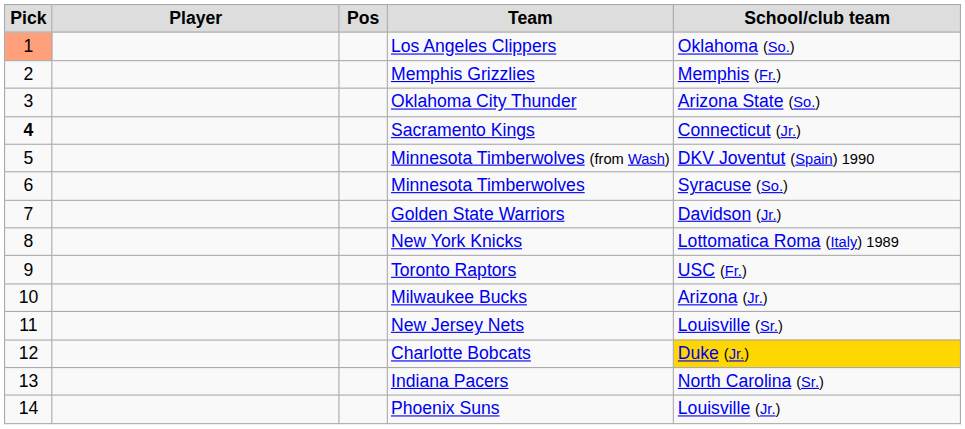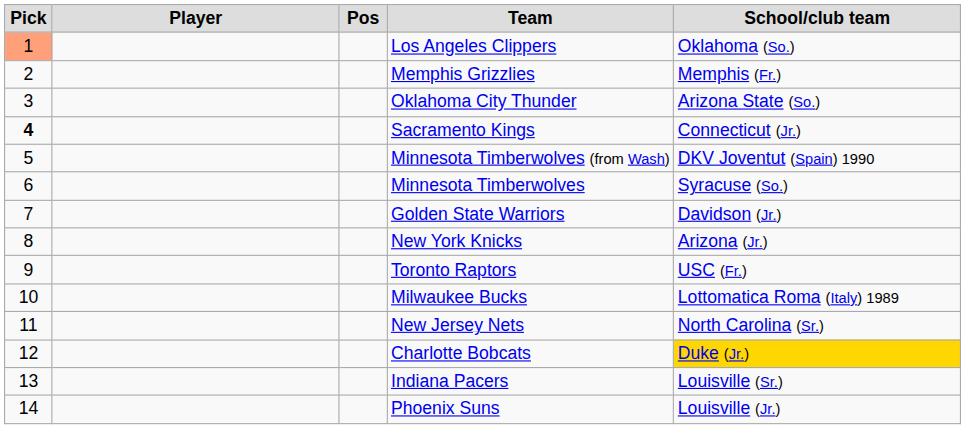 <table class="wikitable sortable sortable">
 <tr>
 <th style="background:#dddddd;" width="5%">Pick</th>
 <th style="background:#dddddd;" width="30%">Player</th>
 <th style="background:#dddddd;" width="5%">Pos</th>
 <th style="background:#dddddd;" width="30%">Team</th>
 <th style="background:#dddddd;" width="30%">School/club team</th>
 </tr>
 <tr>
 <td align=center style="background: lightsalmon;">1</td>
 <td> </td>
 <td></td>
 <td><a href='#'>Los Angeles Clippers</a></td>
 <td><a href='#'>Oklahoma</a> <small>(<a href='#'>So.</a>)</small></td>
 </tr>
 <tr>
 <td align=center>2</td>
 <td> </td>
 <td></td>
 <td><a href='#'>Memphis Grizzlies</a></td>
 <td><a href='#'>Memphis</a> <small>(<a href='#'>Fr.</a>)</small></td>
 </tr>
 <tr>
 <td align=center>3</td>
 <td> </td>
 <td></td>
 <td><a href='#'>Oklahoma City Thunder</a></td>
 <td><a href='#'>Arizona State</a> <small>(<a href='#'>So.</a>)</small></td>
 </tr>
 <tr>
 <td align=center><strong>4</strong></td>
 <td> </td>
 <td></td>
 <td><a href='#'>Sacramento Kings</a></td>
 <td><a href='#'>Connecticut</a> <small>(<a href='#'>Jr.</a>)</small></td>
 </tr>
 <tr>
 <td align=center>5</td>
 <td> </td>
 <td></td>
 <td><a href='#'>Minnesota Timberwolves</a> <small>(from <a href='#'>Wash</a>)</small></td>
 <td><a href='#'>DKV Joventut</a> <small>(<a href='#'>Spain</a>) 1990</small></td>
 </tr>
 <tr>
 <td align=center>6</td>
 <td> </td>
 <td></td>
 <td><a href='#'>Minnesota Timberwolves</a></td>
 <td><a href='#'>Syracuse</a> <small>(<a href='#'>So.</a>)</small></td>
 </tr>
 <tr>
 <td align=center>7</td>
 <td> </td>
 <td></td>
 <td><a href='#'>Golden State Warriors</a></td>
 <td><a href='#'>Davidson</a> <small>(<a href='#'>Jr.</a>)</small></td>
 </tr>
 <tr>
 <td align=center>8</td>
 <td> </td>
 <td></td>
 <td><a href='#'>New York Knicks</a></td>
-<td><a href='#'>Lottomatica Roma</a> <small>(<a href='#'>Italy</a>) 1989</small></td>
+<td><a href='#'>Arizona</a> <small>(<a href='#'>Jr.</a>)</small></td>
 </tr>
 <tr>
 <td align=center>9</td>
 <td> </td>
 <td></td>
 <td><a href='#'>Toronto Raptors</a></td>
 <td><a href='#'>USC</a> <small>(<a href='#'>Fr.</a>)</small></td>
 </tr>
 <tr>
 <td align=center>10</td>
 <td> </td>
 <td></td>
 <td><a href='#'>Milwaukee Bucks</a></td>
-<td><a href='#'>Arizona</a> <small>(<a href='#'>Jr.</a>)</small></td>
+<td><a href='#'>Lottomatica Roma</a> <small>(<a href='#'>Italy</a>) 1989</small></td>
 </tr>
 <tr>
 <td align=center>11</td>
 <td> </td>
 <td></td>
 <td><a href='#'>New Jersey Nets</a></td>
-<td><a href='#'>Louisville</a> <small>(<a href='#'>Sr.</a>)</small></td>
+<td><a href='#'>North Carolina</a> <small>(<a href='#'>Sr.</a>)</small></td>
 </tr>
 <tr>
 <td align=center>12</td>
 <td> </td>
 <td></td>
 <td><a href='#'>Charlotte Bobcats</a></td>
 <td style="background: gold;"><a href='#'>Duke</a> <small>(<a href='#'>Jr.</a>)</small></td>
 </tr>
 <tr>
 <td align=center>13</td>
 <td> </td>
 <td></td>
 <td><a href='#'>Indiana Pacers</a></td>
-<td><a href='#'>North Carolina</a> <small>(<a href='#'>Sr.</a>)</small></td>
+<td><a href='#'>Louisville</a> <small>(<a href='#'>Sr.</a>)</small></td>
 </tr>
 <tr>
 <td align=center>14</td>
 <td> </td>
 <td></td>
 <td><a href='#'>Phoenix Suns</a></td>
 <td><a href='#'>Louisville</a> <small>(<a href='#'>Jr.</a>)</small></td>
 </tr>
 </table>
